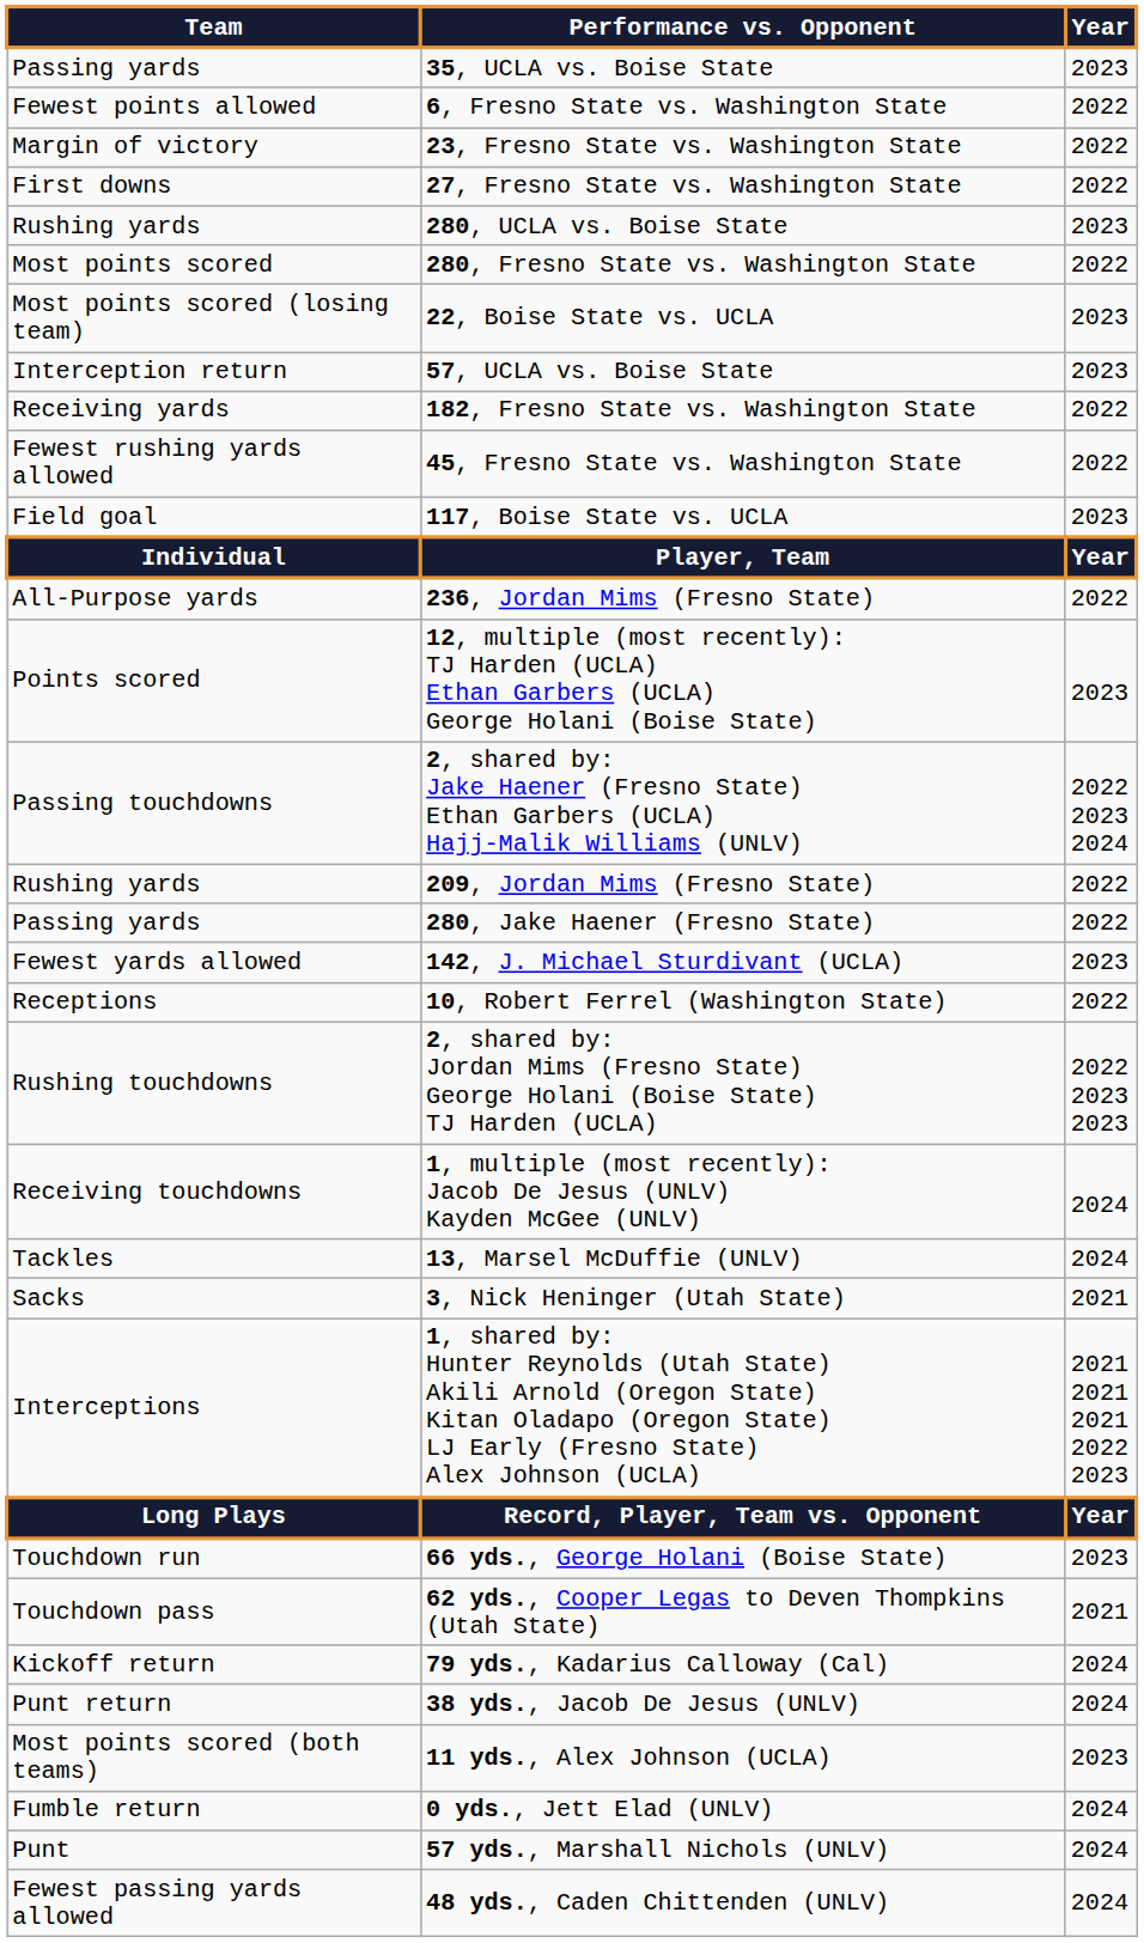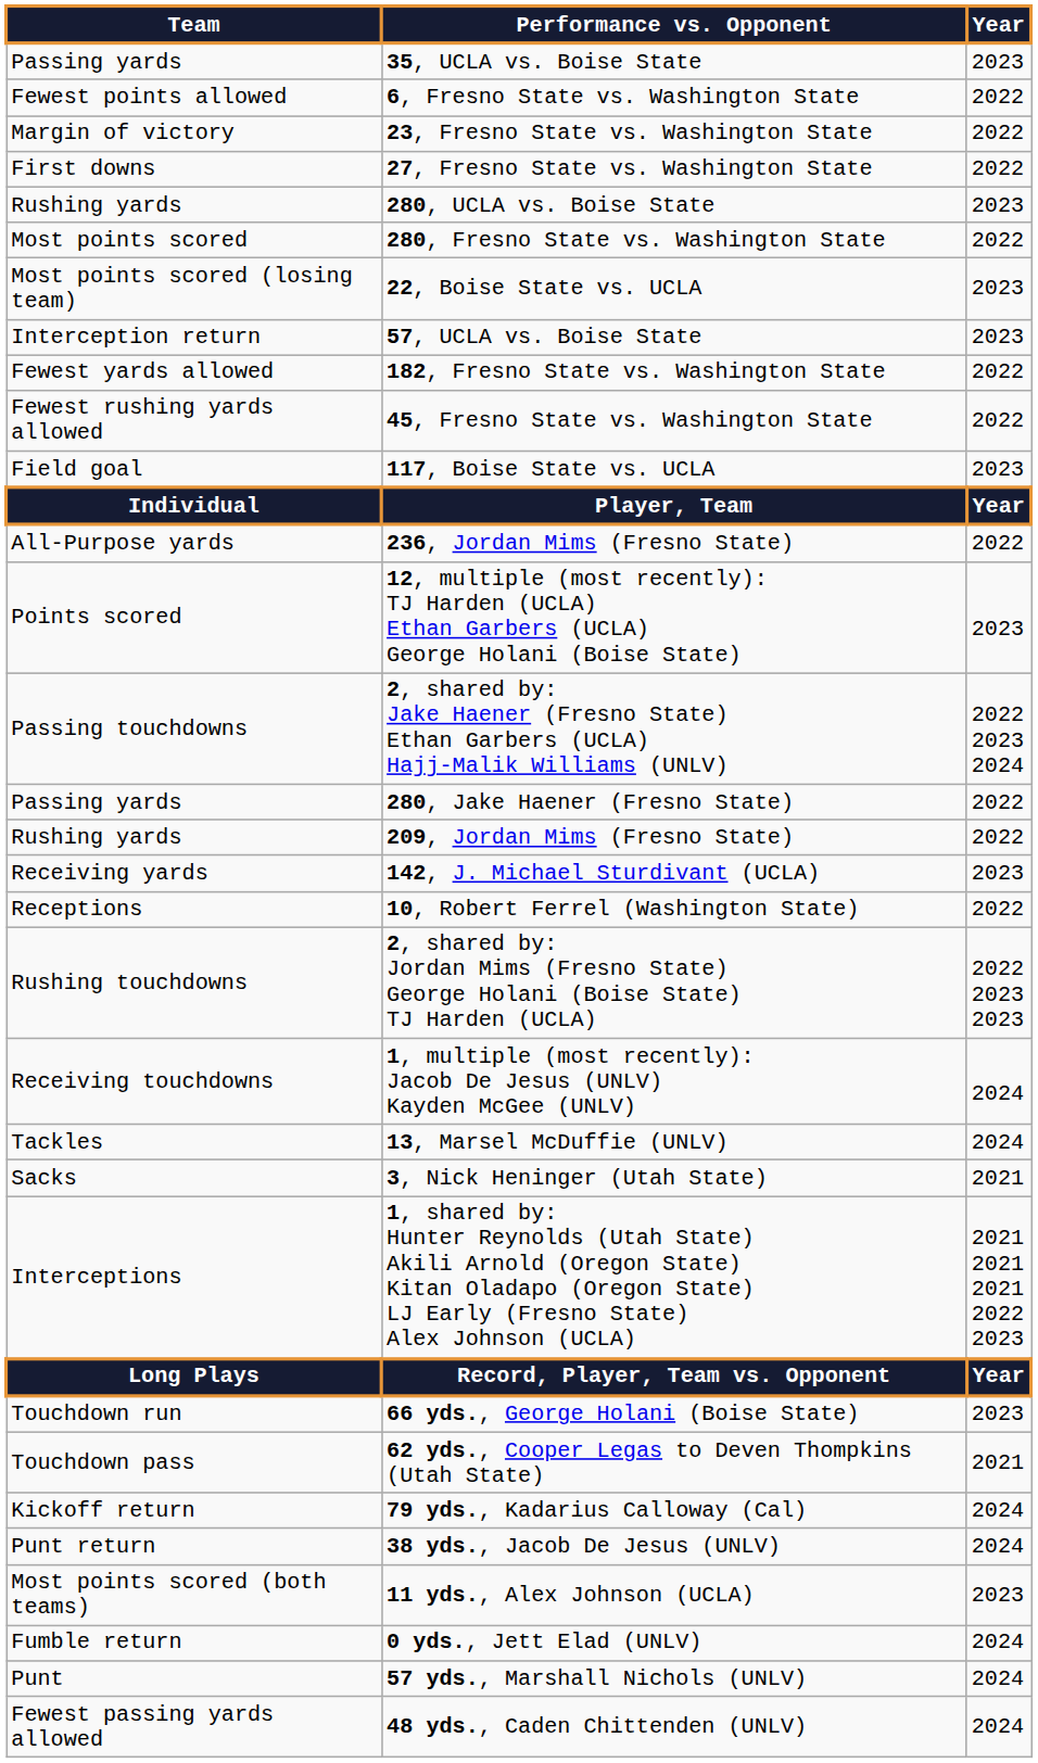 <table class="wikitable">
 <tr>
 <th style="background:#151b33; color:#FFFFFF; border: 2px solid #e79537;">Team</th>
 <th style="background:#151b33; color:#FFFFFF; border: 2px solid #e79537;">Performance vs. Opponent</th>
 <th style="background:#151b33; color:#FFFFFF; border: 2px solid #e79537;">Year</th>
 </tr>
 <tr>
 <td>Passing yards</td>
 <td><strong>35</strong>, UCLA vs. Boise State</td>
 <td>2023</td>
 </tr>
 <tr>
 <td>Fewest points allowed</td>
 <td><strong>6</strong>, Fresno State vs. Washington State</td>
 <td>2022</td>
 </tr>
 <tr>
 <td>Margin of victory</td>
 <td><strong>23</strong>, Fresno State vs. Washington State</td>
 <td>2022</td>
 </tr>
 <tr>
 <td>First downs</td>
 <td><strong>27</strong>, Fresno State vs. Washington State</td>
 <td>2022</td>
 </tr>
 <tr>
 <td>Rushing yards</td>
 <td><strong>280</strong>, UCLA vs. Boise State</td>
 <td>2023</td>
 </tr>
 <tr>
 <td>Most points scored</td>
 <td><strong>280</strong>, Fresno State vs. Washington State</td>
 <td>2022</td>
 </tr>
 <tr>
 <td>Most points scored (losing team)</td>
 <td><strong>22</strong>, Boise State vs. UCLA</td>
 <td>2023</td>
 </tr>
 <tr>
 <td>Interception return</td>
 <td><strong>57</strong>, UCLA vs. Boise State</td>
 <td>2023</td>
 </tr>
 <tr>
-<td>Receiving yards</td>
+<td>Fewest yards allowed</td>
 <td><strong>182</strong>, Fresno State vs. Washington State</td>
 <td>2022</td>
 </tr>
 <tr>
 <td>Fewest rushing yards allowed</td>
 <td><strong>45</strong>, Fresno State vs. Washington State</td>
 <td>2022</td>
 </tr>
 <tr>
 <td>Field goal</td>
 <td><strong>117</strong>, Boise State vs. UCLA</td>
 <td>2023</td>
 </tr>
 <tr>
 <th style="background:#151b33; color:#FFFFFF; border: 2px solid #e79537;">Individual</th>
 <th style="background:#151b33; color:#FFFFFF; border: 2px solid #e79537;">Player, Team</th>
 <th style="background:#151b33; color:#FFFFFF; border: 2px solid #e79537;">Year</th>
 </tr>
 <tr>
 <td>All-Purpose yards</td>
 <td><strong>236</strong>, <a href='#'>Jordan Mims</a> (Fresno State)</td>
 <td>2022</td>
 </tr>
 <tr>
 <td>Points scored</td>
 <td><strong>12</strong>, multiple (most recently):<br>TJ Harden (UCLA)<br><a href='#'>Ethan Garbers</a> (UCLA)<br>George Holani (Boise State)</td>
 <td><br>2023</td>
 </tr>
 <tr>
 <td>Passing touchdowns</td>
 <td><strong>2</strong>, shared by:<br><a href='#'>Jake Haener</a> (Fresno State)<br>Ethan Garbers (UCLA)<br><a href='#'>Hajj-Malik Williams</a> (UNLV)</td>
 <td><br>2022<br>2023<br>2024</td>
 </tr>
 <tr>
+<td>Passing yards</td>
+<td><strong>280</strong>, Jake Haener (Fresno State)</td>
+<td>2022</td>
+</tr>
+<tr>
 <td>Rushing yards</td>
 <td><strong>209</strong>, <a href='#'>Jordan Mims</a> (Fresno State)</td>
 <td>2022</td>
 </tr>
 <tr>
-<td>Passing yards</td>
-<td><strong>280</strong>, Jake Haener (Fresno State)</td>
-<td>2022</td>
-</tr>
-<tr>
-<td>Fewest yards allowed</td>
+<td>Receiving yards</td>
 <td><strong>142</strong>, <a href='#'>J. Michael Sturdivant</a> (UCLA)</td>
 <td>2023</td>
 </tr>
 <tr>
 <td>Receptions</td>
 <td><strong>10</strong>, Robert Ferrel (Washington State)</td>
 <td>2022</td>
 </tr>
 <tr>
 <td>Rushing touchdowns</td>
 <td><strong>2</strong>, shared by:<br>Jordan Mims (Fresno State)<br>George Holani (Boise State)<br>TJ Harden (UCLA)</td>
 <td><br>2022<br>2023<br>2023</td>
 </tr>
 <tr>
 <td>Receiving touchdowns</td>
 <td><strong>1</strong>, multiple (most recently):<br>Jacob De Jesus (UNLV)<br>Kayden McGee (UNLV)</td>
 <td><br>2024</td>
 </tr>
 <tr>
 <td>Tackles</td>
 <td><strong>13</strong>, Marsel McDuffie (UNLV)</td>
 <td>2024</td>
 </tr>
 <tr>
 <td>Sacks</td>
 <td><strong>3</strong>, Nick Heninger (Utah State)</td>
 <td>2021</td>
 </tr>
 <tr>
 <td>Interceptions</td>
 <td><strong>1</strong>, shared by:<br>Hunter Reynolds (Utah State)<br>Akili Arnold (Oregon State)<br>Kitan Oladapo (Oregon State)<br>LJ Early (Fresno State)<br>Alex Johnson (UCLA)</td>
 <td><br>2021<br>2021<br>2021<br>2022<br>2023</td>
 </tr>
 <tr>
 <th style="background:#151b33; color:#FFFFFF; border: 2px solid #e79537;">Long Plays</th>
 <th style="background:#151b33; color:#FFFFFF; border: 2px solid #e79537;">Record, Player, Team vs. Opponent</th>
 <th style="background:#151b33; color:#FFFFFF; border: 2px solid #e79537;">Year</th>
 </tr>
 <tr>
 <td>Touchdown run</td>
 <td><strong>66 yds.</strong>, <a href='#'>George Holani</a> (Boise State)</td>
 <td>2023</td>
 </tr>
 <tr>
 <td>Touchdown pass</td>
 <td><strong>62 yds.</strong>, <a href='#'>Cooper Legas</a> to Deven Thompkins (Utah State)</td>
 <td>2021</td>
 </tr>
 <tr>
 <td>Kickoff return</td>
 <td><strong>79 yds.</strong>, Kadarius Calloway (Cal)</td>
 <td>2024</td>
 </tr>
 <tr>
 <td>Punt return</td>
 <td><strong>38 yds.</strong>, Jacob De Jesus (UNLV)</td>
 <td>2024</td>
 </tr>
 <tr>
 <td>Most points scored (both teams)</td>
 <td><strong>11 yds.</strong>, Alex Johnson (UCLA)</td>
 <td>2023</td>
 </tr>
 <tr>
 <td>Fumble return</td>
 <td><strong>0 yds.</strong>, Jett Elad (UNLV)</td>
 <td>2024</td>
 </tr>
 <tr>
 <td>Punt</td>
 <td><strong>57 yds.</strong>, Marshall Nichols (UNLV)</td>
 <td>2024</td>
 </tr>
 <tr>
 <td>Fewest passing yards allowed</td>
 <td><strong>48 yds.</strong>, Caden Chittenden (UNLV)</td>
 <td>2024</td>
 </tr>
 </table>
